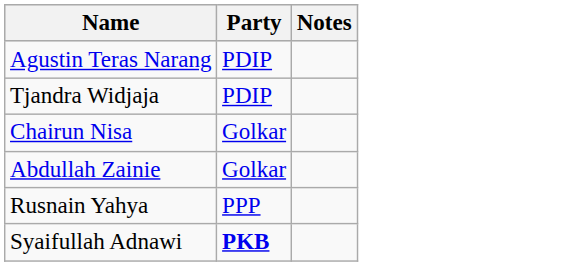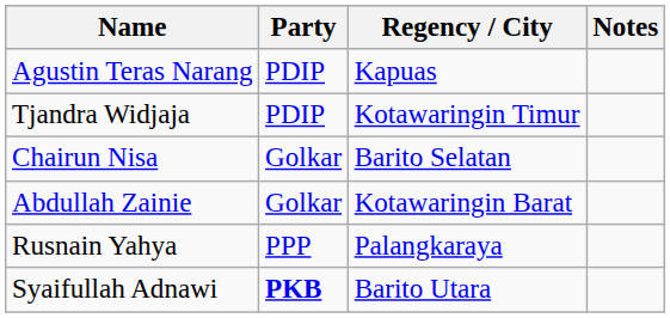 <table class="wikitable sortable" style="font-size: 100%;">
 <tr bgcolor="#cccccc">
 <th>Name</th>
 <th>Party</th>
+<th>Regency / City</th>
 <th>Notes</th>
 </tr>
 <tr>
 <td><a href='#'>Agustin Teras Narang</a></td>
 <td><a href='#'>PDIP</a></td>
+<td><a href='#'>Kapuas</a></td>
 <td></td>
 </tr>
 <tr>
 <td>Tjandra Widjaja</td>
 <td><a href='#'>PDIP</a></td>
+<td><a href='#'>Kotawaringin Timur</a></td>
 <td></td>
 </tr>
 <tr>
 <td><a href='#'>Chairun Nisa</a></td>
 <td><a href='#'>Golkar</a></td>
+<td><a href='#'>Barito Selatan</a></td>
 <td></td>
 </tr>
 <tr>
 <td><a href='#'>Abdullah Zainie</a></td>
 <td><a href='#'>Golkar</a></td>
+<td><a href='#'>Kotawaringin Barat</a></td>
 <td></td>
 </tr>
 <tr>
 <td>Rusnain Yahya</td>
 <td><a href='#'>PPP</a></td>
+<td><a href='#'>Palangkaraya</a></td>
 <td></td>
 </tr>
 <tr>
 <td>Syaifullah Adnawi</td>
 <td><strong><a href='#'>PKB</a></strong></td>
+<td><a href='#'>Barito Utara</a></td>
 <td></td>
 </tr>
 </table>
